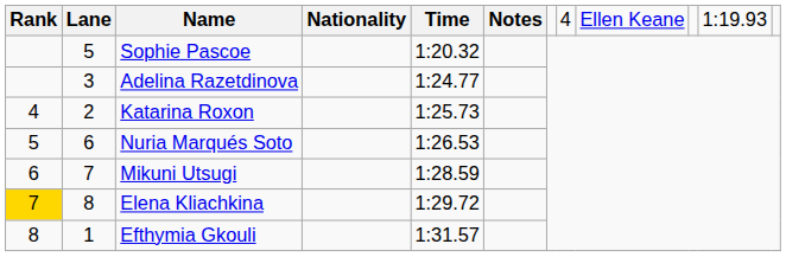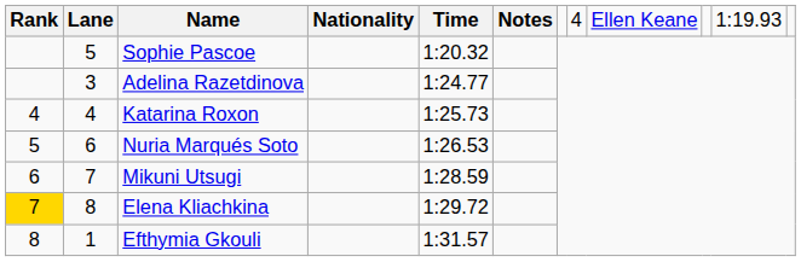 <table class="wikitable sortable" style="text-align:center">
 <tr>
 <th>Rank</th>
 <th>Lane</th>
 <th>Name</th>
 <th>Nationality</th>
 <th>Time</th>
 <th>Notes</th>
 <td></td>
 <td>4</td>
 <td align=left><a href='#'>Ellen Keane</a></td>
 <td align=left></td>
 <td>1:19.93</td>
 <td></td>
 </tr>
 <tr>
 <td></td>
 <td>5</td>
 <td align=left><a href='#'>Sophie Pascoe</a></td>
 <td align=left></td>
 <td>1:20.32</td>
 <td></td>
 </tr>
 <tr>
 <td></td>
 <td>3</td>
 <td align=left><a href='#'>Adelina Razetdinova</a></td>
 <td align=left></td>
 <td>1:24.77</td>
 <td></td>
 </tr>
 <tr>
 <td>4</td>
-<td>2</td>
+<td>4</td>
 <td align=left><a href='#'>Katarina Roxon</a></td>
 <td align=left></td>
 <td>1:25.73</td>
 <td></td>
 </tr>
 <tr>
 <td>5</td>
 <td>6</td>
 <td align=left><a href='#'>Nuria Marqués Soto</a></td>
 <td align=left></td>
 <td>1:26.53</td>
 <td></td>
 </tr>
 <tr>
 <td>6</td>
 <td>7</td>
 <td align=left><a href='#'>Mikuni Utsugi</a></td>
 <td align=left></td>
 <td>1:28.59</td>
 <td></td>
 </tr>
 <tr>
 <td style="background: gold;">7</td>
 <td>8</td>
 <td align=left><a href='#'>Elena Kliachkina</a></td>
 <td align=left></td>
 <td>1:29.72</td>
 <td></td>
 </tr>
 <tr>
 <td>8</td>
 <td>1</td>
 <td align=left><a href='#'>Efthymia Gkouli</a></td>
 <td align=left></td>
 <td>1:31.57</td>
 <td></td>
 </tr>
 </table>
